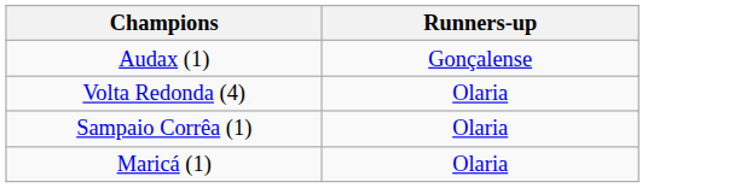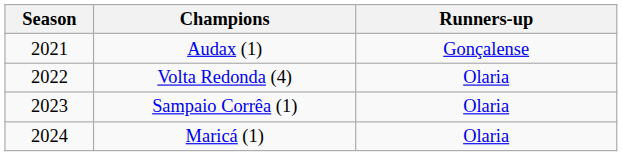 <table class="wikitable" style="text-align:center; margin-left:1em;">
 <tr>
+<th style="width:70px">Season</th>
 <th style="width:220px">Champions</th>
 <th style="width:220px">Runners-up</th>
 </tr>
 <tr>
+<td>2021</td>
 <td><a href='#'>Audax</a> (1)</td>
 <td><a href='#'>Gonçalense</a></td>
 </tr>
 <tr>
+<td>2022</td>
 <td><a href='#'>Volta Redonda</a> (4)</td>
 <td><a href='#'>Olaria</a></td>
 </tr>
 <tr>
+<td>2023</td>
 <td><a href='#'>Sampaio Corrêa</a> (1)</td>
 <td><a href='#'>Olaria</a></td>
 </tr>
 <tr>
+<td>2024</td>
 <td><a href='#'>Maricá</a> (1)</td>
 <td><a href='#'>Olaria</a></td>
 </tr>
 </table>
